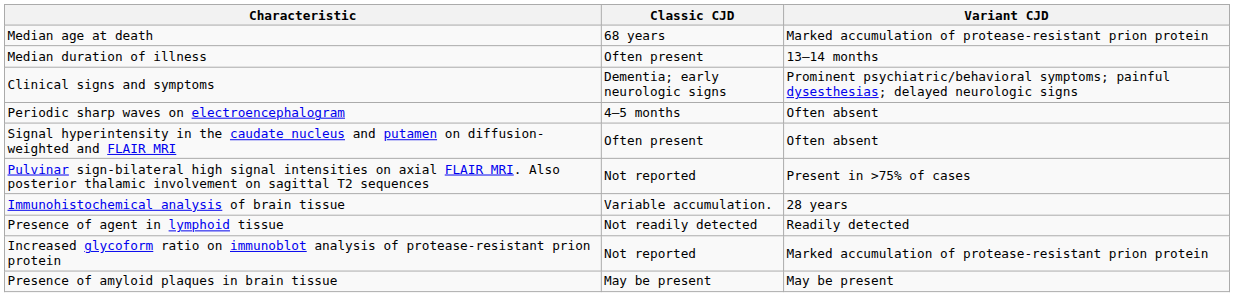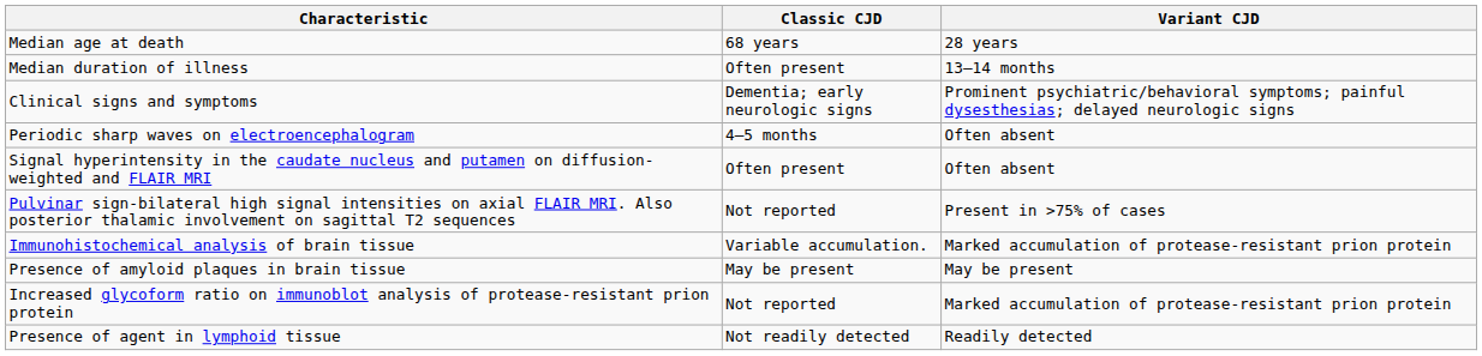 <table class="wikitable">
 <tr ---->
 <th>Characteristic</th>
 <th>Classic CJD</th>
 <th>Variant CJD</th>
 </tr>
 <tr ---->
 <td>Median age at death</td>
 <td>68 years</td>
-<td>Marked accumulation of protease-resistant prion protein</td>
+<td>28 years</td>
 </tr>
 <tr ---->
 <td>Median duration of illness</td>
 <td>Often present</td>
 <td>13–14 months</td>
 </tr>
 <tr ---->
 <td>Clinical signs and symptoms</td>
 <td>Dementia; early neurologic signs</td>
 <td>Prominent psychiatric/behavioral symptoms; painful <a href='#'>dysesthesias</a>; delayed neurologic signs</td>
 </tr>
 <tr ---->
 <td>Periodic sharp waves on <a href='#'>electroencephalogram</a></td>
 <td>4–5 months</td>
 <td>Often absent</td>
 </tr>
 <tr ---->
 <td>Signal hyperintensity in the <a href='#'>caudate nucleus</a> and <a href='#'>putamen</a> on diffusion-weighted and <a href='#'>FLAIR MRI</a></td>
 <td>Often present</td>
 <td>Often absent</td>
 </tr>
 <tr ---->
 <td><a href='#'>Pulvinar</a> sign-bilateral high signal intensities on axial <a href='#'>FLAIR MRI</a>. Also posterior thalamic involvement on sagittal T2 sequences</td>
 <td>Not reported</td>
 <td>Present in >75% of cases</td>
 </tr>
 <tr ---->
 <td><a href='#'>Immunohistochemical analysis</a> of brain tissue</td>
 <td>Variable accumulation.</td>
-<td>28 years</td>
+<td>Marked accumulation of protease-resistant prion protein</td>
 </tr>
 <tr ---->
-<td>Presence of agent in <a href='#'>lymphoid</a> tissue</td>
-<td>Not readily detected</td>
-<td>Readily detected</td>
+<td>Presence of amyloid plaques in brain tissue</td>
+<td>May be present</td>
+<td>May be present</td>
 </tr>
 <tr ---->
 <td>Increased <a href='#'>glycoform</a> ratio on <a href='#'>immunoblot</a> analysis of protease-resistant prion protein</td>
 <td>Not reported</td>
 <td>Marked accumulation of protease-resistant prion protein</td>
 </tr>
 <tr ---->
-<td>Presence of amyloid plaques in brain tissue</td>
-<td>May be present</td>
-<td>May be present</td>
+<td>Presence of agent in <a href='#'>lymphoid</a> tissue</td>
+<td>Not readily detected</td>
+<td>Readily detected</td>
 </tr>
 </table>
